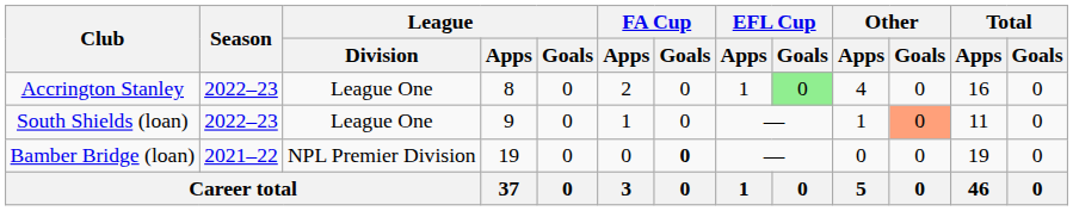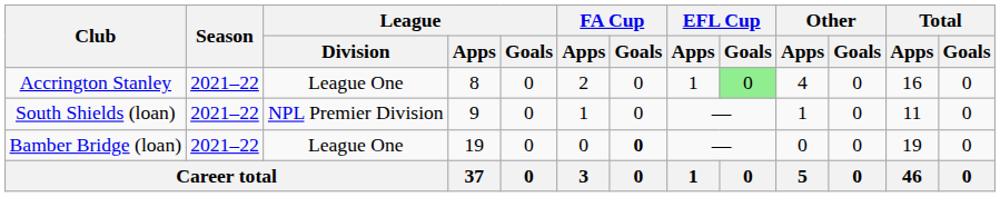 <table class="wikitable" style="text-align: center;">
 <tr>
 <th rowspan="2">Club</th>
 <th rowspan="2">Season</th>
 <th colspan="3">League</th>
 <th colspan="2"><a href='#'>FA Cup</a></th>
 <th colspan="2"><a href='#'>EFL Cup</a></th>
 <th colspan="2">Other</th>
 <th colspan="2">Total</th>
 </tr>
 <tr>
 <th>Division</th>
 <th>Apps</th>
 <th>Goals</th>
 <th>Apps</th>
 <th>Goals</th>
 <th>Apps</th>
 <th>Goals</th>
 <th>Apps</th>
 <th>Goals</th>
 <th>Apps</th>
 <th>Goals</th>
 </tr>
 <tr>
 <td><a href='#'>Accrington Stanley</a></td>
-<td><a href='#'>2022–23</a></td>
+<td><a href='#'>2021–22</a></td>
 <td>League One</td>
 <td>8</td>
 <td>0</td>
 <td>2</td>
 <td>0</td>
 <td>1</td>
 <td style="background: lightgreen;">0</td>
 <td>4</td>
 <td>0</td>
 <td>16</td>
 <td>0</td>
 </tr>
 <tr>
 <td><a href='#'>South Shields</a> (loan)</td>
-<td><a href='#'>2022–23</a></td>
-<td>League One</td>
+<td><a href='#'>2021–22</a></td>
+<td><a href='#'>NPL</a> Premier Division</td>
 <td>9</td>
 <td>0</td>
 <td>1</td>
 <td>0</td>
 <td colspan="2">—</td>
 <td>1</td>
-<td style="background: lightsalmon;">0</td>
+<td>0</td>
 <td>11</td>
 <td>0</td>
 </tr>
 <tr>
 <td><a href='#'>Bamber Bridge</a> (loan)</td>
 <td><a href='#'>2021–22</a></td>
-<td>NPL Premier Division</td>
+<td>League One</td>
 <td>19</td>
 <td>0</td>
 <td>0</td>
 <td><strong>0</strong></td>
 <td colspan="2">—</td>
 <td>0</td>
 <td>0</td>
 <td>19</td>
 <td>0</td>
 </tr>
 <tr>
 <th colspan="3">Career total</th>
 <th>37</th>
 <th>0</th>
 <th>3</th>
 <th>0</th>
 <th>1</th>
 <th>0</th>
 <th>5</th>
 <th>0</th>
 <th>46</th>
 <th>0</th>
 </tr>
 </table>
